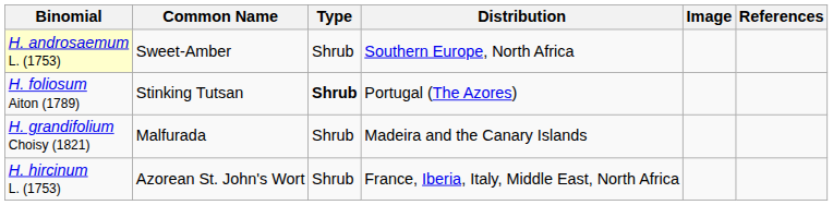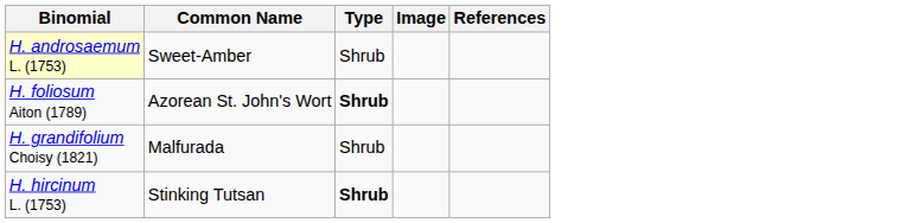 <table class="wikitable mw-collapsible ">
 <tr>
 <th>Binomial</th>
 <th>Common Name</th>
 <th>Type</th>
-<th>Distribution</th>
 <th>Image</th>
 <th>References</th>
 </tr>
 <tr>
 <td scope="row" style="background:#FFFFCC;"><em><a href='#'>H. androsaemum</a></em><br><small>L. (1753)</small></td>
 <td>Sweet-Amber</td>
 <td>Shrub</td>
-<td><a href='#'>Southern Europe</a>, North Africa</td>
 <td></td>
 <td></td>
 </tr>
 <tr>
 <td><em><a href='#'>H. foliosum</a></em><br><small>Aiton (1789)</small></td>
-<td>Stinking Tutsan</td>
+<td>Azorean St. John's Wort</td>
 <td><strong>Shrub</strong></td>
-<td>Portugal (<a href='#'>The Azores</a>)</td>
 <td></td>
 <td></td>
 </tr>
 <tr>
 <td><em><a href='#'>H. grandifolium</a></em><br><small>Choisy (1821)</small></td>
 <td>Malfurada</td>
 <td>Shrub</td>
-<td>Madeira and the Canary Islands</td>
 <td></td>
 <td></td>
 </tr>
 <tr>
 <td><em><a href='#'>H. hircinum</a></em><br><small>L. (1753)</small></td>
-<td>Azorean St. John's Wort</td>
-<td>Shrub</td>
-<td>France, <a href='#'>Iberia</a>, Italy, Middle East, North Africa</td>
+<td>Stinking Tutsan</td>
+<td><strong>Shrub</strong></td>
 <td></td>
 <td></td>
 </tr>
 </table>
